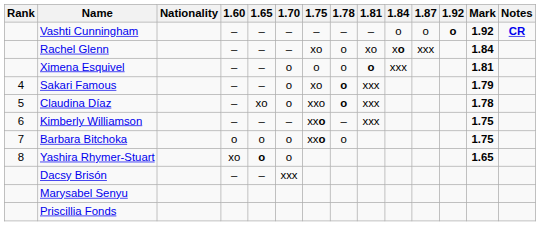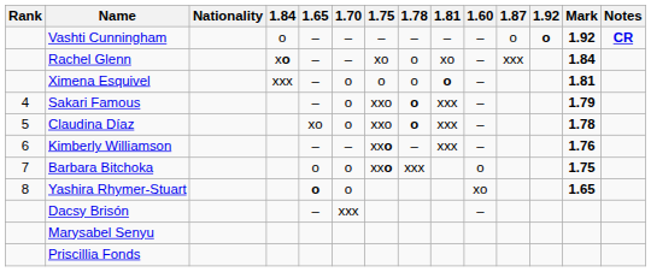 <table class="wikitable sortable" style="text-align:center">
 <tr>
 <th>Rank</th>
 <th>Name</th>
 <th>Nationality</th>
-<th>1.60</th>
+<th>1.84</th>
 <th>1.65</th>
 <th>1.70</th>
 <th>1.75</th>
 <th>1.78</th>
 <th>1.81</th>
-<th>1.84</th>
+<th>1.60</th>
 <th>1.87</th>
 <th>1.92</th>
 <th>Mark</th>
 <th>Notes</th>
 </tr>
 <tr>
 <td></td>
 <td align=left><a href='#'>Vashti Cunningham</a></td>
 <td align=left></td>
+<td>o</td>
 <td>–</td>
 <td>–</td>
 <td>–</td>
 <td>–</td>
 <td>–</td>
 <td>–</td>
-<td>o</td>
 <td>o</td>
 <td><strong>o</strong></td>
 <td><strong>1.92</strong></td>
 <td><strong><a href='#'>CR</a></strong></td>
 </tr>
 <tr>
 <td></td>
 <td align=left><a href='#'>Rachel Glenn</a></td>
 <td align=left></td>
-<td>–</td>
+<td>x<strong>o</strong></td>
 <td>–</td>
 <td>–</td>
 <td>xo</td>
 <td>o</td>
 <td>xo</td>
-<td>x<strong>o</strong></td>
+<td>–</td>
 <td>xxx</td>
 <td></td>
 <td><strong>1.84</strong></td>
 <td></td>
 </tr>
 <tr>
 <td></td>
 <td align=left><a href='#'>Ximena Esquivel</a></td>
 <td align=left></td>
-<td>–</td>
+<td>xxx</td>
 <td>–</td>
 <td>o</td>
 <td>o</td>
 <td>o</td>
 <td><strong>o</strong></td>
-<td>xxx</td>
+<td>–</td>
 <td></td>
 <td></td>
 <td><strong>1.81</strong></td>
 <td></td>
 </tr>
 <tr>
 <td>4</td>
 <td align=left><a href='#'>Sakari Famous</a></td>
 <td align=left></td>
-<td>–</td>
+<td></td>
 <td>–</td>
 <td>o</td>
-<td>xo</td>
+<td>xxo</td>
 <td><strong>o</strong></td>
 <td>xxx</td>
-<td></td>
+<td>–</td>
 <td></td>
 <td></td>
 <td><strong>1.79</strong></td>
 <td></td>
 </tr>
 <tr>
 <td>5</td>
 <td align=left><a href='#'>Claudina Díaz</a></td>
 <td align=left></td>
-<td>–</td>
+<td></td>
 <td>xo</td>
 <td>o</td>
 <td>xxo</td>
 <td><strong>o</strong></td>
 <td>xxx</td>
-<td></td>
+<td>–</td>
 <td></td>
 <td></td>
 <td><strong>1.78</strong></td>
 <td></td>
 </tr>
 <tr>
 <td>6</td>
 <td align=left><a href='#'>Kimberly Williamson</a></td>
 <td align=left></td>
-<td>–</td>
+<td></td>
 <td>–</td>
 <td>–</td>
 <td>xx<strong>o</strong></td>
 <td>–</td>
 <td>xxx</td>
+<td>–</td>
 <td></td>
 <td></td>
-<td></td>
-<td><strong>1.75</strong></td>
+<td><strong>1.76</strong></td>
 <td></td>
 </tr>
 <tr>
 <td>7</td>
 <td align=left><a href='#'>Barbara Bitchoka</a></td>
 <td align=left></td>
-<td>o</td>
+<td></td>
 <td>o</td>
 <td>o</td>
 <td>xx<strong>o</strong></td>
+<td>xxx</td>
+<td></td>
 <td>o</td>
-<td></td>
-<td></td>
 <td></td>
 <td></td>
 <td><strong>1.75</strong></td>
 <td></td>
 </tr>
 <tr>
 <td>8</td>
 <td align=left><a href='#'>Yashira Rhymer-Stuart</a></td>
 <td align=left></td>
-<td>xo</td>
+<td></td>
 <td><strong>o</strong></td>
 <td>o</td>
 <td></td>
 <td></td>
 <td></td>
-<td></td>
+<td>xo</td>
 <td></td>
 <td></td>
 <td><strong>1.65</strong></td>
 <td></td>
 </tr>
 <tr>
 <td></td>
 <td align=left><a href='#'>Dacsy Brisón</a></td>
 <td align=left></td>
-<td>–</td>
+<td></td>
 <td>–</td>
 <td>xxx</td>
 <td></td>
 <td></td>
 <td></td>
-<td></td>
+<td>–</td>
 <td></td>
 <td></td>
 <td><strong></strong></td>
 <td></td>
 </tr>
 <tr>
 <td></td>
 <td align=left><a href='#'>Marysabel Senyu</a></td>
 <td align=left></td>
 <td></td>
 <td></td>
 <td></td>
 <td></td>
 <td></td>
 <td></td>
 <td></td>
 <td></td>
 <td></td>
 <td><strong></strong></td>
 <td></td>
 </tr>
 <tr>
 <td></td>
 <td align=left><a href='#'>Priscillia Fonds</a></td>
 <td align=left></td>
 <td></td>
 <td></td>
 <td></td>
 <td></td>
 <td></td>
 <td></td>
 <td></td>
 <td></td>
 <td></td>
 <td><strong></strong></td>
 <td></td>
 </tr>
 </table>
